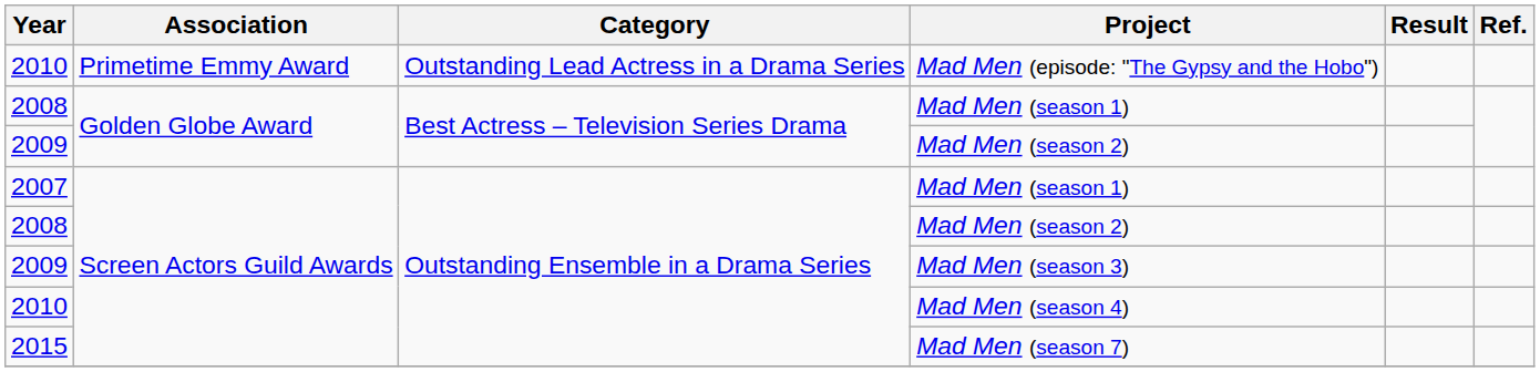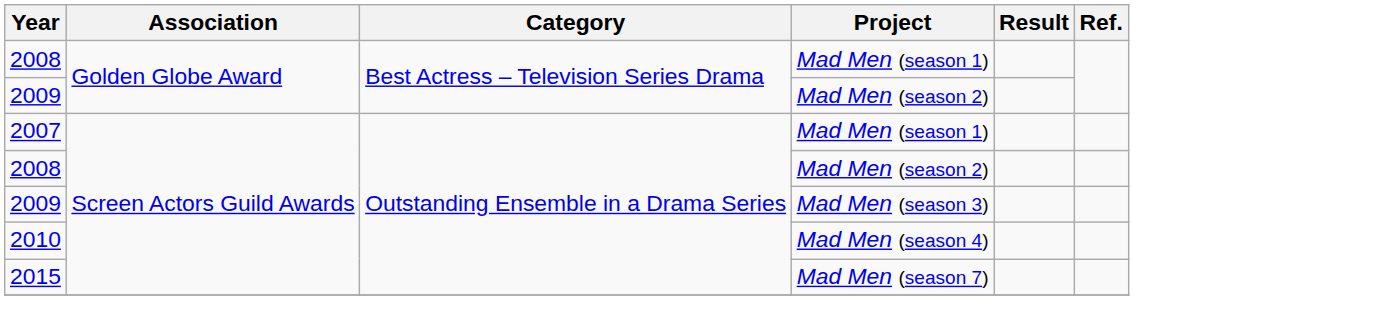 <table class="wikitable sortable">
 <tr>
 <th>Year</th>
 <th>Association</th>
 <th>Category</th>
 <th>Project</th>
 <th>Result</th>
 <th class="unsortable">Ref.</th>
-</tr>
-<tr>
-<td><a href='#'>2010</a></td>
-<td><a href='#'>Primetime Emmy Award</a></td>
-<td><a href='#'>Outstanding Lead Actress in a Drama Series</a></td>
-<td><em><a href='#'>Mad Men</a></em> <small> (episode: "<a href='#'>The Gypsy and the Hobo</a>") </small></td>
-<td></td>
-<td></td>
 </tr>
 <tr>
 <td><a href='#'>2008</a></td>
 <td rowspan=2><a href='#'>Golden Globe Award</a></td>
 <td rowspan=2><a href='#'>Best Actress – Television Series Drama</a></td>
 <td><em><a href='#'>Mad Men</a></em> <small> (<a href='#'>season 1</a>) </small></td>
 <td></td>
 <td rowspan=2></td>
 </tr>
 <tr>
 <td><a href='#'>2009</a></td>
 <td><em><a href='#'>Mad Men</a></em> <small> (<a href='#'>season 2</a>) </small></td>
 <td></td>
 </tr>
 <tr>
 <td><a href='#'>2007</a></td>
 <td rowspan=5><a href='#'>Screen Actors Guild Awards</a></td>
 <td rowspan=5><a href='#'>Outstanding Ensemble in a Drama Series</a></td>
 <td><em><a href='#'>Mad Men</a></em> <small> (<a href='#'>season 1</a>) </small></td>
 <td></td>
 <td></td>
 </tr>
 <tr>
 <td><a href='#'>2008</a></td>
 <td><em><a href='#'>Mad Men</a></em> <small> (<a href='#'>season 2</a>) </small></td>
 <td></td>
 <td></td>
 </tr>
 <tr>
 <td><a href='#'>2009</a></td>
 <td><em><a href='#'>Mad Men</a></em> <small> (<a href='#'>season 3</a>) </small></td>
 <td></td>
 <td></td>
 </tr>
 <tr>
 <td><a href='#'>2010</a></td>
 <td><em><a href='#'>Mad Men</a></em> <small> (<a href='#'>season 4</a>) </small></td>
 <td></td>
 <td></td>
 </tr>
 <tr>
 <td><a href='#'>2015</a></td>
 <td><em><a href='#'>Mad Men</a></em> <small> (<a href='#'>season 7</a>) </small></td>
 <td></td>
 <td></td>
 </tr>
 <tr>
 </tr>
 </table>
